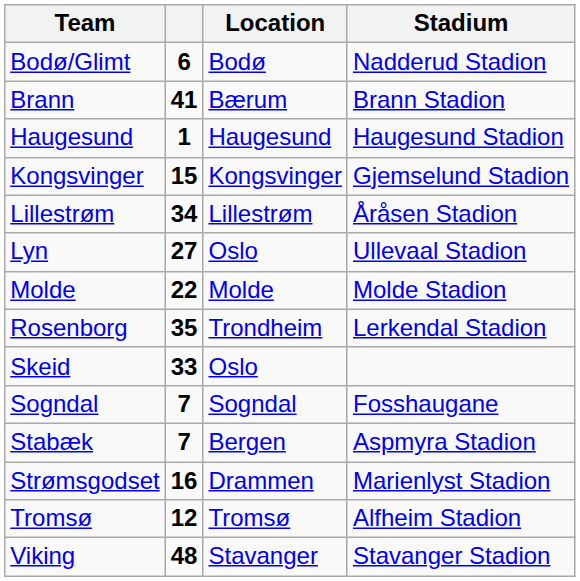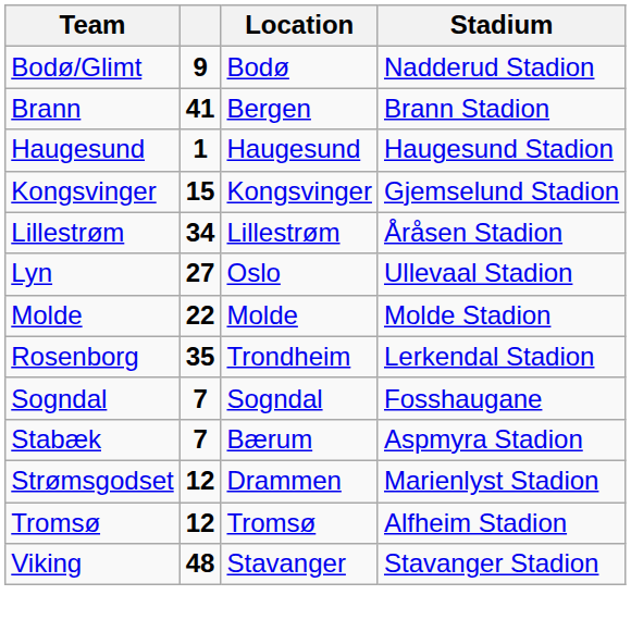 <table class="wikitable sortable" border="1">
 <tr>
 <th>Team</th>
 <th></th>
 <th>Location</th>
 <th>Stadium</th>
 </tr>
 <tr>
 <td><a href='#'>Bodø/Glimt</a></td>
-<td align="center"><strong>6</strong></td>
+<td align="center"><strong>9</strong></td>
 <td><a href='#'>Bodø</a></td>
 <td><a href='#'>Nadderud Stadion</a></td>
 </tr>
 <tr>
 <td><a href='#'>Brann</a></td>
 <td align="center"><strong>41</strong></td>
-<td><a href='#'>Bærum</a></td>
+<td><a href='#'>Bergen</a></td>
 <td><a href='#'>Brann Stadion</a></td>
 </tr>
 <tr>
 <td><a href='#'>Haugesund</a></td>
 <td align="center"><strong>1</strong></td>
 <td><a href='#'>Haugesund</a></td>
 <td><a href='#'>Haugesund Stadion</a></td>
 </tr>
 <tr>
 <td><a href='#'>Kongsvinger</a></td>
 <td align="center"><strong>15</strong></td>
 <td><a href='#'>Kongsvinger</a></td>
 <td><a href='#'>Gjemselund Stadion</a></td>
 </tr>
 <tr>
 <td><a href='#'>Lillestrøm</a></td>
 <td align="center"><strong>34</strong></td>
 <td><a href='#'>Lillestrøm</a></td>
 <td><a href='#'>Åråsen Stadion</a></td>
 </tr>
 <tr>
 <td><a href='#'>Lyn</a></td>
 <td align="center"><strong>27</strong></td>
 <td><a href='#'>Oslo</a></td>
 <td><a href='#'>Ullevaal Stadion</a></td>
 </tr>
 <tr>
 <td><a href='#'>Molde</a></td>
 <td align="center"><strong>22</strong></td>
 <td><a href='#'>Molde</a></td>
 <td><a href='#'>Molde Stadion</a></td>
 </tr>
 <tr>
 <td><a href='#'>Rosenborg</a></td>
 <td align="center"><strong>35</strong></td>
 <td><a href='#'>Trondheim</a></td>
 <td><a href='#'>Lerkendal Stadion</a></td>
 </tr>
 <tr>
-<td><a href='#'>Skeid</a></td>
-<td align="center"><strong>33</strong></td>
-<td><a href='#'>Oslo</a></td>
-<td></td>
-</tr>
-<tr>
 <td><a href='#'>Sogndal</a></td>
 <td align="center"><strong>7</strong></td>
 <td><a href='#'>Sogndal</a></td>
 <td><a href='#'>Fosshaugane</a></td>
 </tr>
 <tr>
 <td><a href='#'>Stabæk</a></td>
 <td align="center"><strong>7</strong></td>
-<td><a href='#'>Bergen</a></td>
+<td><a href='#'>Bærum</a></td>
 <td><a href='#'>Aspmyra Stadion</a></td>
 </tr>
 <tr>
 <td><a href='#'>Strømsgodset</a></td>
-<td align="center"><strong>16</strong></td>
+<td align="center"><strong>12</strong></td>
 <td><a href='#'>Drammen</a></td>
 <td><a href='#'>Marienlyst Stadion</a></td>
 </tr>
 <tr>
 <td><a href='#'>Tromsø</a></td>
 <td align="center"><strong>12</strong></td>
 <td><a href='#'>Tromsø</a></td>
 <td><a href='#'>Alfheim Stadion</a></td>
 </tr>
 <tr>
 <td><a href='#'>Viking</a></td>
 <td align="center"><strong>48</strong></td>
 <td><a href='#'>Stavanger</a></td>
 <td><a href='#'>Stavanger Stadion</a></td>
 </tr>
 </table>
